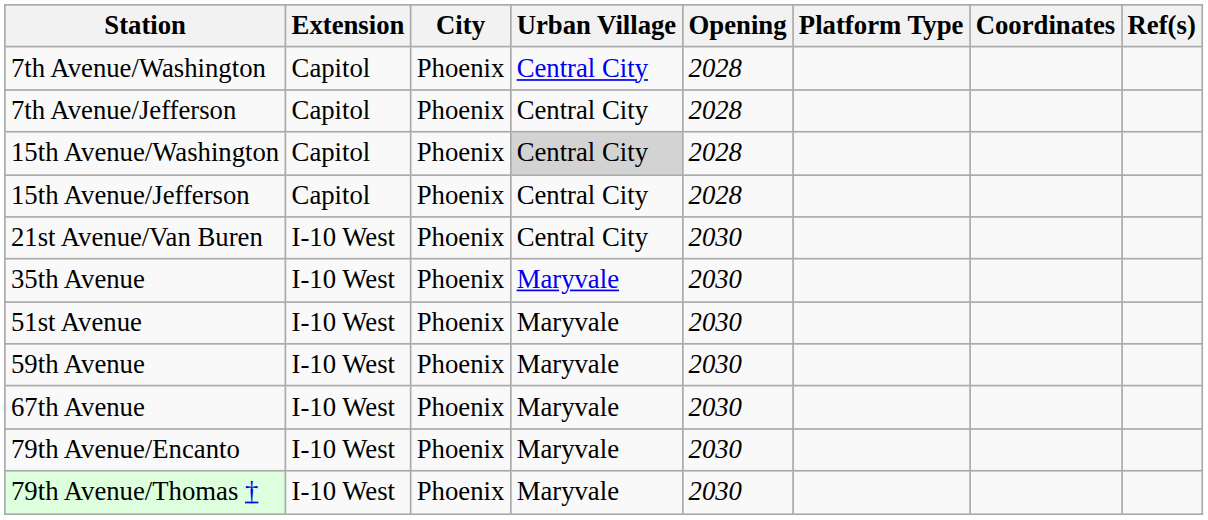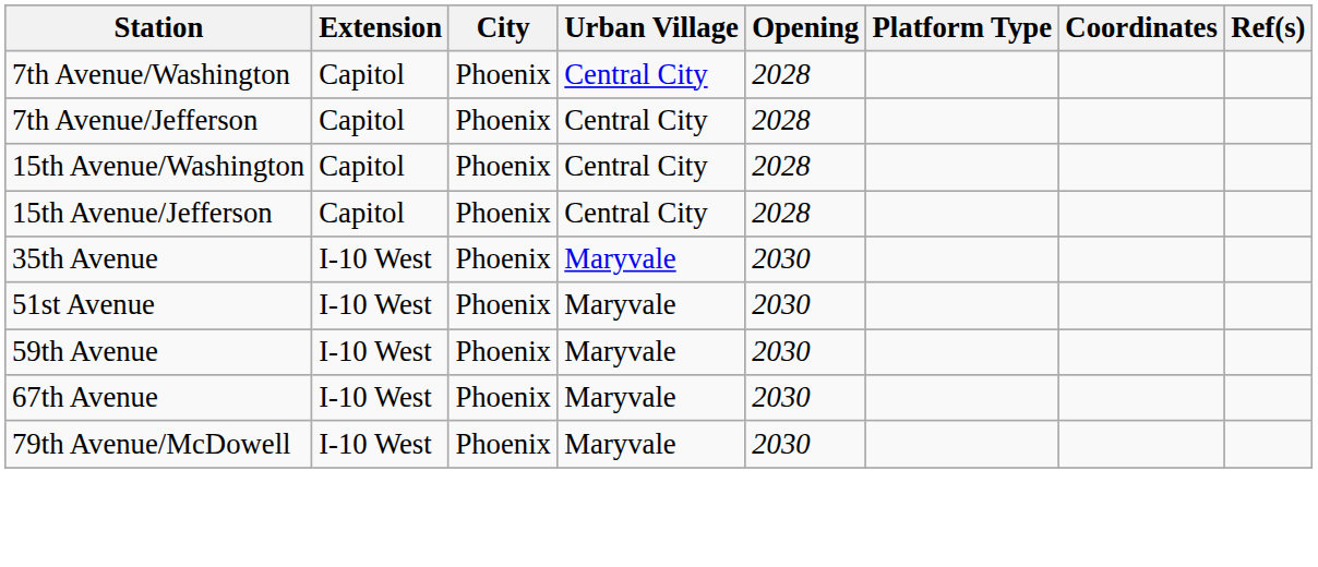 <table class="wikitable sortable">
 <tr>
 <th>Station</th>
 <th>Extension</th>
 <th>City</th>
 <th>Urban Village</th>
 <th>Opening</th>
 <th>Platform Type</th>
 <th>Coordinates</th>
 <th class="unsortable">Ref(s)</th>
 </tr>
 <tr>
 <td>7th Avenue/Washington</td>
 <td>Capitol</td>
 <td>Phoenix</td>
 <td><a href='#'>Central City</a></td>
 <td><em>2028</em></td>
 <td></td>
 <td></td>
 <td></td>
 </tr>
 <tr>
 <td>7th Avenue/Jefferson</td>
 <td>Capitol</td>
 <td>Phoenix</td>
 <td>Central City</td>
 <td><em>2028</em></td>
 <td></td>
 <td></td>
 <td></td>
 </tr>
 <tr>
 <td>15th Avenue/Washington</td>
 <td>Capitol</td>
 <td>Phoenix</td>
-<td style="background: lightgrey;">Central City</td>
+<td>Central City</td>
 <td><em>2028</em></td>
 <td></td>
 <td></td>
 <td></td>
 </tr>
 <tr>
 <td>15th Avenue/Jefferson  </td>
 <td>Capitol</td>
 <td>Phoenix</td>
 <td>Central City</td>
 <td><em>2028</em></td>
-<td></td>
-<td></td>
-<td></td>
-</tr>
-<tr>
-<td>21st Avenue/Van Buren</td>
-<td>I-10 West</td>
-<td>Phoenix</td>
-<td>Central City</td>
-<td><em>2030</em></td>
 <td></td>
 <td></td>
 <td></td>
 </tr>
 <tr>
 <td>35th Avenue </td>
 <td>I-10 West</td>
 <td>Phoenix</td>
 <td><a href='#'>Maryvale</a></td>
 <td><em>2030</em></td>
 <td></td>
 <td></td>
 <td></td>
 </tr>
 <tr>
 <td>51st Avenue</td>
 <td>I-10 West</td>
 <td>Phoenix</td>
 <td>Maryvale</td>
 <td><em>2030</em></td>
 <td></td>
 <td></td>
 <td></td>
 </tr>
 <tr>
 <td>59th Avenue </td>
 <td>I-10 West</td>
 <td>Phoenix</td>
 <td>Maryvale</td>
 <td><em>2030</em></td>
 <td></td>
 <td></td>
 <td></td>
 </tr>
 <tr>
 <td>67th Avenue</td>
 <td>I-10 West</td>
 <td>Phoenix</td>
 <td>Maryvale</td>
 <td><em>2030</em></td>
 <td></td>
 <td></td>
 <td></td>
 </tr>
 <tr>
-<td>79th Avenue/Encanto </td>
-<td>I-10 West</td>
-<td>Phoenix</td>
-<td>Maryvale</td>
-<td><em>2030</em></td>
-<td></td>
-<td></td>
-<td></td>
-</tr>
-<tr>
-<td style="background-color:#ddffdd">79th Avenue/Thomas <a href='#'>†</a>   </td>
+<td>79th Avenue/McDowell  </td>
 <td>I-10 West</td>
 <td>Phoenix</td>
 <td>Maryvale</td>
 <td><em>2030</em></td>
 <td></td>
 <td></td>
 <td></td>
 </tr>
 </table>
